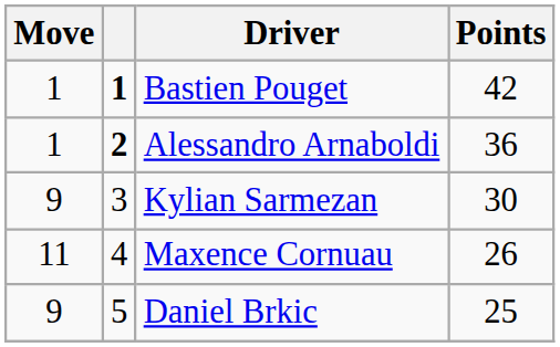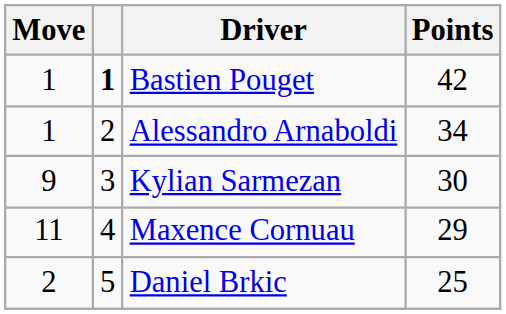 <table class="wikitable" style="font-size:85%;">
 <tr>
 <th>Move</th>
 <th></th>
 <th>Driver</th>
 <th>Points</th>
 </tr>
 <tr>
 <td align="center"> 1</td>
 <td align="center"><strong>1</strong></td>
 <td><a href='#'>Bastien Pouget</a></td>
 <td align="center">42</td>
 </tr>
 <tr>
 <td align="center"> 1</td>
-<td align="center"><strong>2</strong></td>
+<td align="center">2</td>
 <td><a href='#'>Alessandro Arnaboldi</a></td>
-<td align="center">36</td>
+<td align="center">34</td>
 </tr>
 <tr>
 <td align="center"> 9</td>
 <td align="center">3</td>
 <td><a href='#'>Kylian Sarmezan</a></td>
 <td align="center">30</td>
 </tr>
 <tr>
 <td align="center"> 11</td>
 <td align="center">4</td>
 <td><a href='#'>Maxence Cornuau</a></td>
-<td align="center">26</td>
+<td align="center">29</td>
 </tr>
 <tr>
-<td align="center"> 9</td>
+<td align="center"> 2</td>
 <td align="center">5</td>
 <td><a href='#'>Daniel Brkic</a></td>
 <td align="center">25</td>
 </tr>
 <tr>
 </tr>
 </table>
